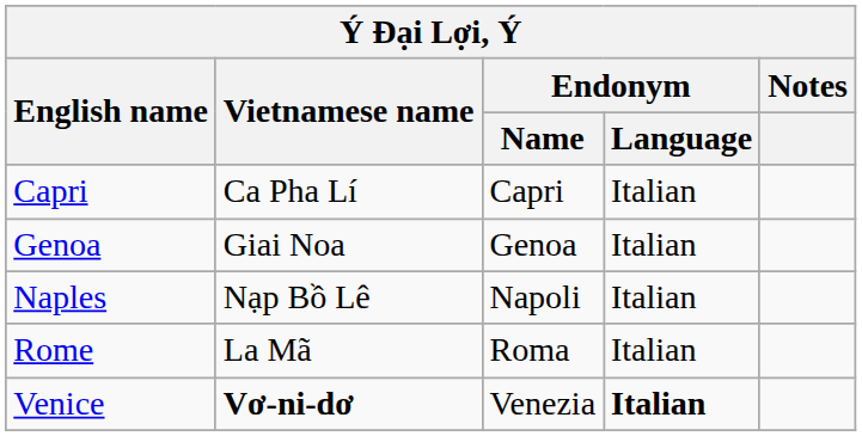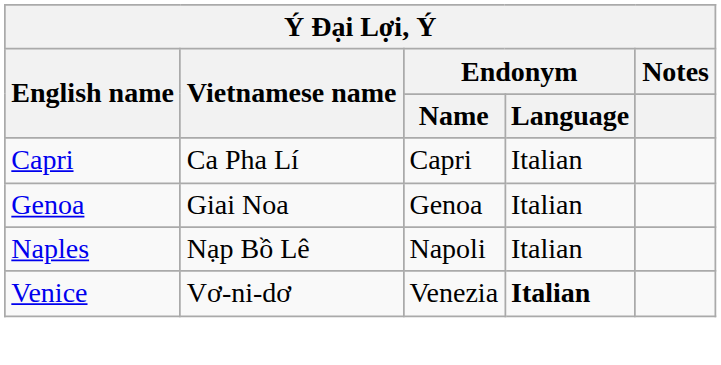 <table class="wikitable sortable">
 <tr>
 <th colspan="5"> Ý Đại Lợi, Ý</th>
 </tr>
 <tr>
 <th rowspan="2">English name</th>
 <th rowspan="2">Vietnamese name</th>
 <th colspan="2">Endonym</th>
 <th>Notes</th>
 </tr>
 <tr>
 <th>Name</th>
 <th>Language</th>
 <th></th>
 </tr>
 <tr>
 <td><a href='#'>Capri</a></td>
 <td>Ca Pha Lí</td>
 <td>Capri</td>
 <td>Italian</td>
 <td></td>
 </tr>
 <tr>
 <td><a href='#'>Genoa</a></td>
 <td>Giai Noa</td>
 <td>Genoa</td>
 <td>Italian</td>
 <td></td>
 </tr>
 <tr>
 <td><a href='#'>Naples</a></td>
 <td>Nạp Bồ Lê</td>
 <td>Napoli</td>
 <td>Italian</td>
 <td></td>
 </tr>
 <tr>
-<td><a href='#'>Rome</a></td>
-<td>La Mã</td>
-<td>Roma</td>
-<td>Italian</td>
-<td></td>
-</tr>
-<tr>
 <td><a href='#'>Venice</a></td>
-<td><strong>Vơ-ni-dơ</strong></td>
+<td>Vơ-ni-dơ</td>
 <td>Venezia</td>
 <td><strong>Italian</strong></td>
 <td></td>
 </tr>
 </table>
